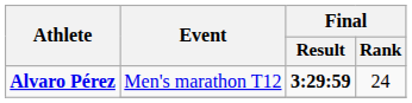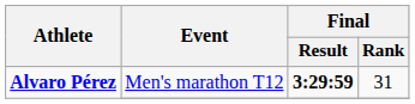 <table class="wikitable" style="font-size:90%">
 <tr>
 <th rowspan="2">Athlete</th>
 <th rowspan="2">Event</th>
 <th colspan="2">Final</th>
 </tr>
 <tr style="font-size:95%">
 <th>Result</th>
 <th>Rank</th>
 </tr>
 <tr align=center>
 <td align=left rowspan=2><strong><a href='#'>Alvaro Pérez</a></strong></td>
 <td align=left><a href='#'>Men's marathon T12</a></td>
 <td><strong>3:29:59</strong></td>
-<td>24</td>
+<td>31</td>
 </tr>
 <tr>
 </tr>
 </table>
